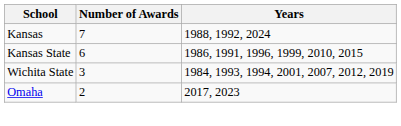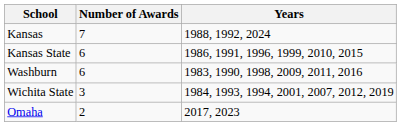 <table class="wikitable sortable">
 <tr>
 <th>School</th>
 <th>Number of Awards</th>
 <th>Years</th>
 </tr>
 <tr>
 <td>Kansas</td>
 <td>7</td>
 <td>1988, 1992, 2024</td>
 </tr>
 <tr>
 <td>Kansas State</td>
 <td>6</td>
 <td>1986, 1991, 1996, 1999, 2010, 2015</td>
 </tr>
 <tr>
+<td>Washburn</td>
+<td>6</td>
+<td>1983, 1990, 1998, 2009, 2011, 2016</td>
+</tr>
+<tr>
 <td>Wichita State</td>
 <td>3</td>
 <td>1984, 1993, 1994, 2001, 2007, 2012, 2019</td>
 </tr>
 <tr>
 <td><a href='#'>Omaha</a></td>
 <td>2</td>
 <td>2017, 2023</td>
 </tr>
 </table>
